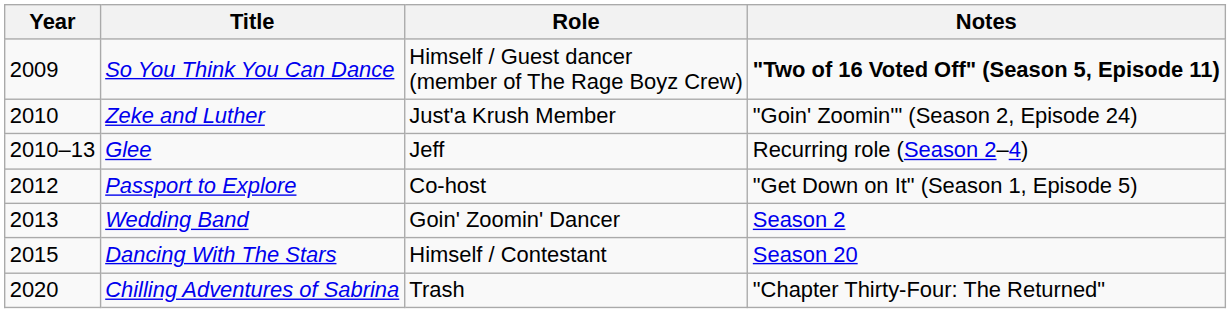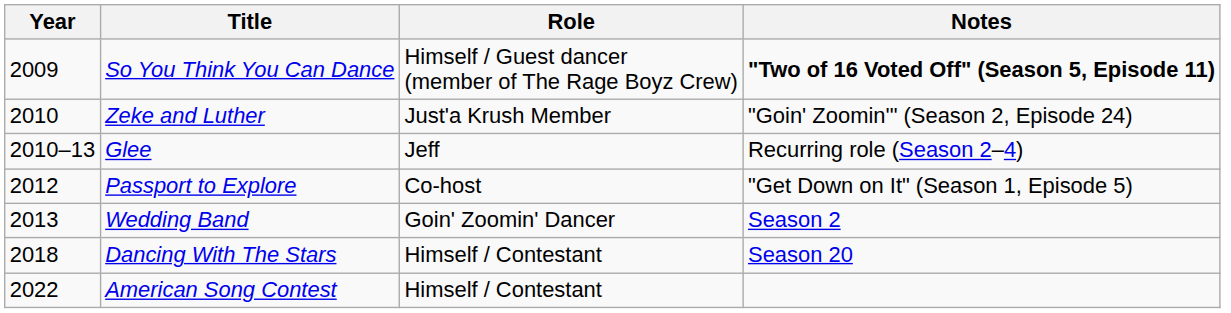 <table class="wikitable sortable">
 <tr>
 <th>Year</th>
 <th>Title</th>
 <th>Role</th>
 <th class="unsortable">Notes</th>
 </tr>
 <tr>
 <td>2009</td>
 <td><em><a href='#'>So You Think You Can Dance</a></em></td>
 <td>Himself / Guest dancer<br>(member of The Rage Boyz Crew)</td>
 <td><strong>"Two of 16 Voted Off" (Season 5, Episode 11)</strong></td>
 </tr>
 <tr>
 <td>2010</td>
 <td><em><a href='#'>Zeke and Luther</a></em></td>
 <td>Just'a Krush Member</td>
 <td>"Goin' Zoomin'" (Season 2, Episode 24)</td>
 </tr>
 <tr>
 <td>2010–13</td>
 <td><em><a href='#'>Glee</a></em></td>
 <td>Jeff</td>
 <td>Recurring role (<a href='#'>Season 2</a>–<a href='#'>4</a>)</td>
 </tr>
 <tr>
 <td>2012</td>
 <td><em><a href='#'>Passport to Explore</a></em></td>
 <td>Co-host</td>
 <td>"Get Down on It" (Season 1, Episode 5)</td>
 </tr>
 <tr>
 <td>2013</td>
 <td><em><a href='#'>Wedding Band</a></em></td>
 <td>Goin' Zoomin' Dancer</td>
 <td><a href='#'>Season 2</a></td>
 </tr>
 <tr>
-<td>2015</td>
+<td>2018</td>
 <td><em><a href='#'>Dancing With The Stars</a></em></td>
 <td>Himself / Contestant</td>
 <td><a href='#'>Season 20</a></td>
 </tr>
 <tr>
-<td>2020</td>
-<td><a href='#'><em>Chilling Adventures of Sabrina</em></a></td>
-<td>Trash</td>
-<td>"Chapter Thirty-Four: The Returned"</td>
+<td>2022</td>
+<td><em><a href='#'>American Song Contest</a></em></td>
+<td>Himself / Contestant</td>
+<td></td>
 </tr>
 </table>
